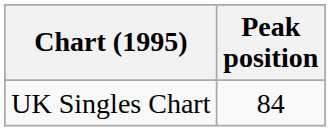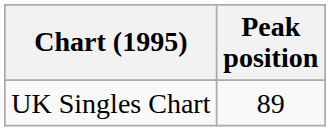 <table class="wikitable sortable">
 <tr>
 <th>Chart (1995)</th>
 <th>Peak<br>position</th>
 </tr>
 <tr>
 <td>UK Singles Chart</td>
-<td style="text-align:center;">84</td>
+<td style="text-align:center;">89</td>
 </tr>
 </table>
